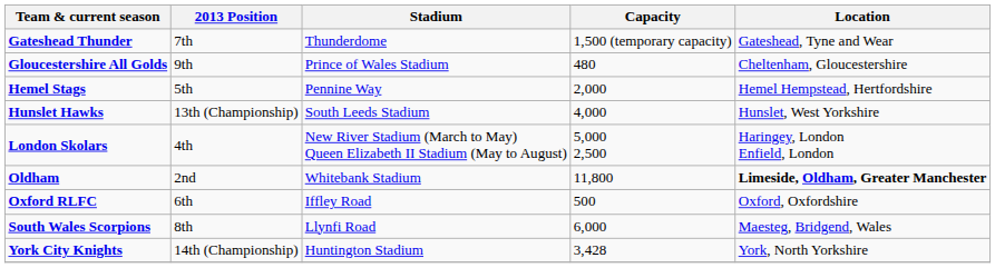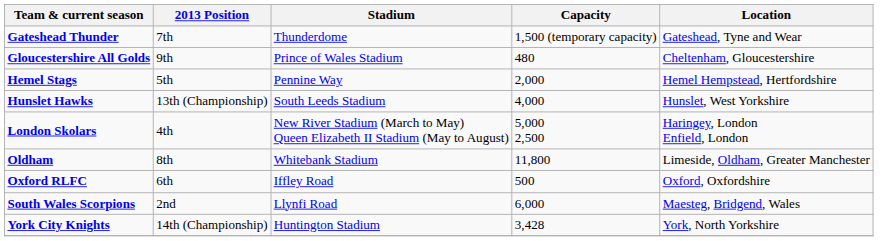 <table class="wikitable sortable" style="font-size: 95%">
 <tr>
 <th>Team & current season</th>
 <th><a href='#'>2013 Position</a></th>
 <th>Stadium</th>
 <th>Capacity</th>
 <th>Location</th>
 </tr>
 <tr>
 <td> <strong><a href='#'>Gateshead Thunder</a></strong></td>
 <td>7th</td>
 <td><a href='#'>Thunderdome</a></td>
 <td>1,500 (temporary capacity)</td>
 <td><a href='#'>Gateshead</a>, Tyne and Wear</td>
 </tr>
 <tr>
 <td> <strong><a href='#'>Gloucestershire All Golds</a></strong></td>
 <td>9th</td>
 <td><a href='#'>Prince of Wales Stadium</a></td>
 <td>480</td>
 <td><a href='#'>Cheltenham</a>, Gloucestershire</td>
 </tr>
 <tr>
 <td> <strong><a href='#'>Hemel Stags</a></strong></td>
 <td>5th</td>
 <td><a href='#'>Pennine Way</a></td>
 <td>2,000</td>
 <td><a href='#'>Hemel Hempstead</a>, Hertfordshire</td>
 </tr>
 <tr>
 <td> <strong><a href='#'>Hunslet Hawks</a></strong></td>
 <td>13th (Championship)</td>
 <td><a href='#'>South Leeds Stadium</a></td>
 <td>4,000</td>
 <td><a href='#'>Hunslet</a>, West Yorkshire</td>
 </tr>
 <tr>
 <td> <strong><a href='#'>London Skolars</a></strong></td>
 <td>4th</td>
 <td><a href='#'>New River Stadium</a> (March to May) <br><a href='#'>Queen Elizabeth II Stadium</a> (May to August)</td>
 <td>5,000<br> 2,500</td>
 <td><a href='#'>Haringey</a>, London<br> <a href='#'>Enfield</a>, London</td>
 </tr>
 <tr>
 <td> <strong><a href='#'>Oldham</a></strong></td>
-<td>2nd</td>
+<td>8th</td>
 <td><a href='#'>Whitebank Stadium</a></td>
 <td>11,800</td>
-<td><strong>Limeside, <a href='#'>Oldham</a>, Greater Manchester</strong></td>
+<td>Limeside, <a href='#'>Oldham</a>, Greater Manchester</td>
 </tr>
 <tr>
 <td> <strong><a href='#'>Oxford RLFC</a></strong></td>
 <td>6th</td>
 <td><a href='#'>Iffley Road</a></td>
 <td>500</td>
 <td><a href='#'>Oxford</a>, Oxfordshire</td>
 </tr>
 <tr>
 <td> <strong><a href='#'>South Wales Scorpions</a></strong></td>
-<td>8th</td>
+<td>2nd</td>
 <td><a href='#'>Llynfi Road</a></td>
 <td>6,000</td>
 <td><a href='#'>Maesteg</a>, <a href='#'>Bridgend</a>, Wales</td>
 </tr>
 <tr>
 <td> <strong><a href='#'>York City Knights</a></strong></td>
 <td>14th (Championship)</td>
 <td><a href='#'>Huntington Stadium</a></td>
 <td>3,428</td>
 <td><a href='#'>York</a>, North Yorkshire</td>
 </tr>
 <tr>
 </tr>
 </table>
